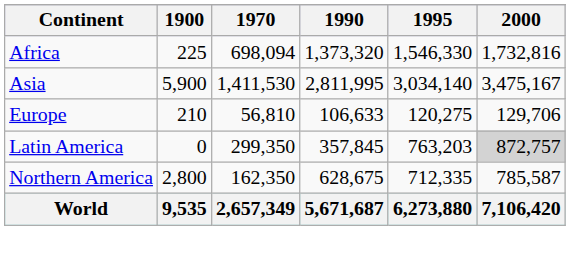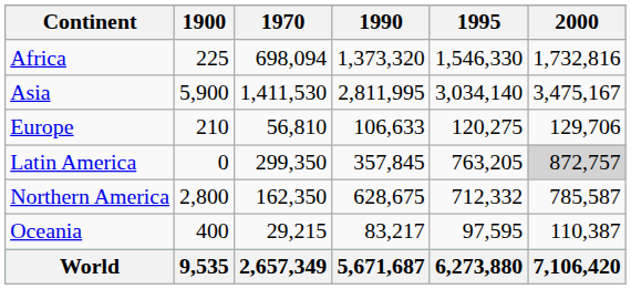 <table class="wikitable sortable" id="toc" cellspacing="4">
 <tr>
 </tr>
 <tr style="background:#ccf;">
 <th>Continent</th>
 <th data-sort-type="number"  style="max-width:8em">1900</th>
 <th data-sort-type="number"  style="max-width:8em">1970</th>
 <th data-sort-type="number"  style="max-width:8em">1990</th>
 <th data-sort-type="number"  style="max-width:8em">1995</th>
 <th data-sort-type="number"  style="max-width:8em">2000</th>
 </tr>
 <tr>
 <td><a href='#'>Africa</a></td>
 <td style="text-align:right;">225</td>
 <td style="text-align:right;">698,094</td>
 <td style="text-align:right;">1,373,320</td>
 <td style="text-align:right;">1,546,330</td>
 <td style="text-align:right;">1,732,816</td>
 </tr>
 <tr>
 <td><a href='#'>Asia</a></td>
 <td style="text-align:right;">5,900</td>
 <td style="text-align:right;">1,411,530</td>
 <td style="text-align:right;">2,811,995</td>
 <td style="text-align:right;">3,034,140</td>
 <td style="text-align:right;">3,475,167</td>
 </tr>
 <tr>
 <td><a href='#'>Europe</a></td>
 <td style="text-align:right;">210</td>
 <td style="text-align:right;">56,810</td>
 <td style="text-align:right;">106,633</td>
 <td style="text-align:right;">120,275</td>
 <td style="text-align:right;">129,706</td>
 </tr>
 <tr>
 <td><a href='#'>Latin America</a></td>
 <td style="text-align:right;">0</td>
 <td style="text-align:right;">299,350</td>
 <td style="text-align:right;">357,845</td>
-<td style="text-align:right;">763,203</td>
+<td style="text-align:right;">763,205</td>
 <td style="background: lightgrey; text-align:right;">872,757</td>
 </tr>
 <tr>
 <td><a href='#'>Northern America</a></td>
 <td style="text-align:right;">2,800</td>
 <td style="text-align:right;">162,350</td>
 <td style="text-align:right;">628,675</td>
-<td style="text-align:right;">712,335</td>
+<td style="text-align:right;">712,332</td>
 <td style="text-align:right;">785,587</td>
+</tr>
+<tr>
+<td><a href='#'>Oceania</a></td>
+<td style="text-align:right;">400</td>
+<td style="text-align:right;">29,215</td>
+<td style="text-align:right;">83,217</td>
+<td style="text-align:right;">97,595</td>
+<td style="text-align:right;">110,387</td>
 </tr>
 <tr style="background:#9ff;">
 <th>World</th>
 <th>9,535</th>
 <th>2,657,349</th>
 <th>5,671,687</th>
 <th>6,273,880</th>
 <th>7,106,420</th>
 </tr>
 </table>
